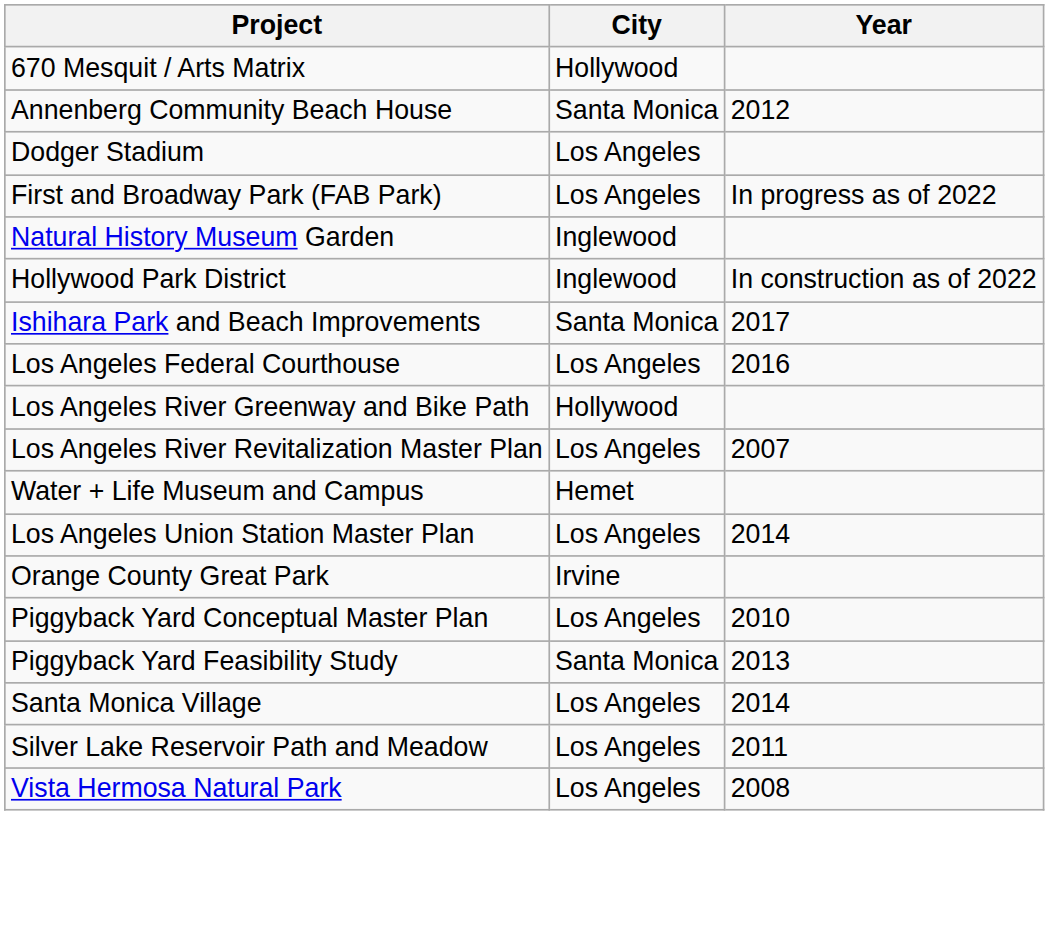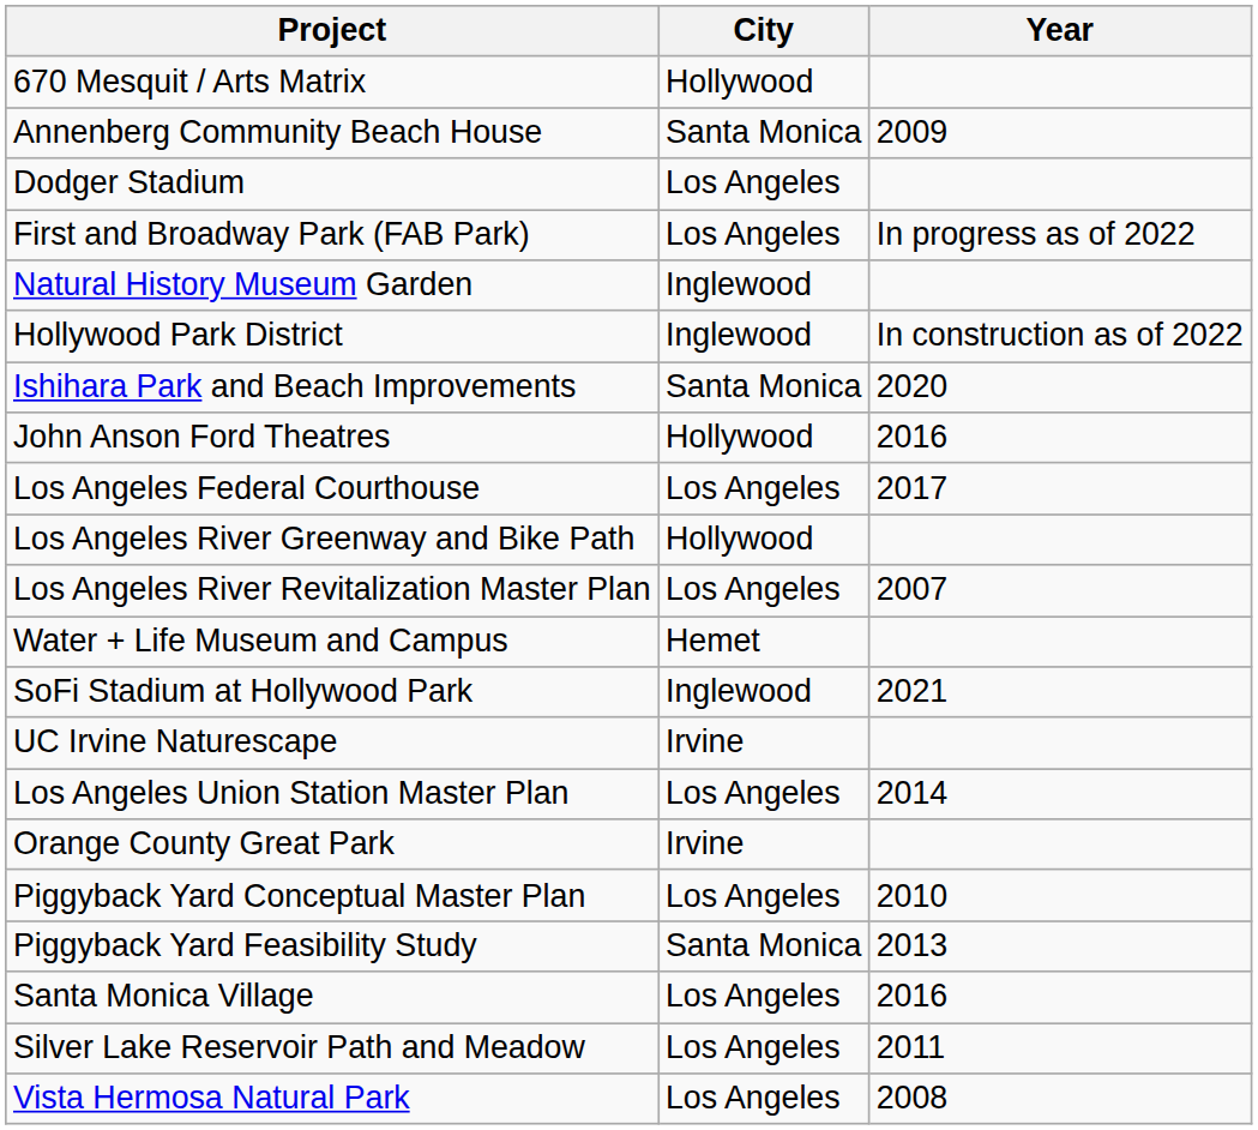 <table class="wikitable">
 <tr>
 <th>Project</th>
 <th>City</th>
 <th>Year</th>
 </tr>
 <tr>
 <td>670 Mesquit / Arts Matrix</td>
 <td>Hollywood</td>
 <td></td>
 </tr>
 <tr>
 <td>Annenberg Community Beach House</td>
 <td>Santa Monica</td>
-<td>2012</td>
+<td>2009</td>
 </tr>
 <tr>
 <td>Dodger Stadium</td>
 <td>Los Angeles</td>
 <td></td>
 </tr>
 <tr>
 <td>First and Broadway Park (FAB Park)</td>
 <td>Los Angeles</td>
 <td>In progress as of 2022</td>
 </tr>
 <tr>
 <td><a href='#'>Natural History Museum</a> Garden</td>
 <td>Inglewood</td>
 <td></td>
 </tr>
 <tr>
 <td>Hollywood Park District</td>
 <td>Inglewood</td>
 <td>In construction as of 2022</td>
 </tr>
 <tr>
 <td><a href='#'>Ishihara Park</a> and Beach Improvements</td>
 <td>Santa Monica</td>
-<td>2017</td>
+<td>2020</td>
+</tr>
+<tr>
+<td>John Anson Ford Theatres</td>
+<td>Hollywood</td>
+<td>2016</td>
 </tr>
 <tr>
 <td>Los Angeles Federal Courthouse</td>
 <td>Los Angeles</td>
-<td>2016</td>
+<td>2017</td>
 </tr>
 <tr>
 <td>Los Angeles River Greenway and Bike Path</td>
 <td>Hollywood</td>
 <td></td>
 </tr>
 <tr>
 <td>Los Angeles River Revitalization Master Plan</td>
 <td>Los Angeles</td>
 <td>2007</td>
 </tr>
 <tr>
 <td>Water + Life Museum and Campus</td>
 <td>Hemet</td>
+<td></td>
+</tr>
+<tr>
+<td>SoFi Stadium at Hollywood Park</td>
+<td>Inglewood</td>
+<td>2021</td>
+</tr>
+<tr>
+<td>UC Irvine Naturescape</td>
+<td>Irvine</td>
 <td></td>
 </tr>
 <tr>
 <td>Los Angeles Union Station Master Plan</td>
 <td>Los Angeles</td>
 <td>2014</td>
 </tr>
 <tr>
 <td>Orange County Great Park</td>
 <td>Irvine</td>
 <td></td>
 </tr>
 <tr>
 <td>Piggyback Yard Conceptual Master Plan</td>
 <td>Los Angeles</td>
 <td>2010</td>
 </tr>
 <tr>
 <td>Piggyback Yard Feasibility Study</td>
 <td>Santa Monica</td>
 <td>2013</td>
 </tr>
 <tr>
 <td>Santa Monica Village</td>
 <td>Los Angeles</td>
-<td>2014</td>
+<td>2016</td>
 </tr>
 <tr>
 <td>Silver Lake Reservoir Path and Meadow</td>
 <td>Los Angeles</td>
 <td>2011</td>
 </tr>
 <tr>
 <td><a href='#'>Vista Hermosa Natural Park</a></td>
 <td>Los Angeles</td>
 <td>2008</td>
 </tr>
 </table>
